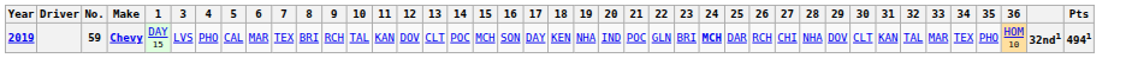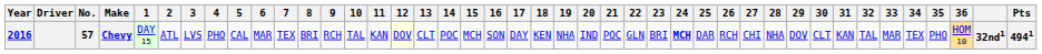 <table class="wikitable" style="text-align:center; font-size:75%">
 <tr>
 <th>Year</th>
 <th>Driver</th>
 <th>No.</th>
 <th>Make</th>
 <th>1</th>
+<th>2</th>
 <th>3</th>
 <th>4</th>
 <th>5</th>
 <th>6</th>
 <th>7</th>
 <th>8</th>
 <th>9</th>
 <th>10</th>
 <th>11</th>
 <th>12</th>
 <th>13</th>
 <th>14</th>
 <th>15</th>
 <th>16</th>
 <th>17</th>
 <th>18</th>
 <th>19</th>
 <th>20</th>
 <th>21</th>
 <th>22</th>
 <th>23</th>
 <th>24</th>
 <th>25</th>
 <th>26</th>
 <th>27</th>
 <th>28</th>
 <th>29</th>
 <th>30</th>
 <th>31</th>
 <th>32</th>
 <th>33</th>
 <th>34</th>
 <th>35</th>
 <th>36</th>
 <th></th>
 <th>Pts</th>
 </tr>
 <tr>
-<th><a href='#'>2019</a></th>
+<th><a href='#'>2016</a></th>
 <th></th>
-<th>59</th>
+<th>57</th>
 <th><a href='#'>Chevy</a></th>
 <td style="background:#DFFFDF;"><a href='#'>DAY</a><br><small>15</small></td>
+<td><a href='#'>ATL</a></td>
 <td><a href='#'>LVS</a></td>
 <td><a href='#'>PHO</a></td>
 <td><a href='#'>CAL</a></td>
 <td><a href='#'>MAR</a></td>
 <td><a href='#'>TEX</a></td>
 <td><a href='#'>BRI</a></td>
 <td><a href='#'>RCH</a></td>
 <td><a href='#'>TAL</a></td>
 <td><a href='#'>KAN</a></td>
-<td><a href='#'>DOV</a></td>
+<td style="background: lightyellow;"><a href='#'>DOV</a></td>
 <td><a href='#'>CLT</a></td>
 <td><a href='#'>POC</a></td>
 <td><a href='#'>MCH</a></td>
 <td><a href='#'>SON</a></td>
 <td><a href='#'>DAY</a></td>
 <td><a href='#'>KEN</a></td>
 <td><a href='#'>NHA</a></td>
 <td><a href='#'>IND</a></td>
 <td><a href='#'>POC</a></td>
 <td><a href='#'>GLN</a></td>
 <td><a href='#'>BRI</a></td>
 <td><strong><a href='#'>MCH</a></strong></td>
 <td><a href='#'>DAR</a></td>
 <td><a href='#'>RCH</a></td>
 <td><a href='#'>CHI</a></td>
 <td><a href='#'>NHA</a></td>
 <td><a href='#'>DOV</a></td>
 <td><a href='#'>CLT</a></td>
 <td><a href='#'>KAN</a></td>
 <td><a href='#'>TAL</a></td>
 <td><a href='#'>MAR</a></td>
 <td><a href='#'>TEX</a></td>
 <td><a href='#'>PHO</a></td>
 <td style="background:#FFDF9F;"><a href='#'>HOM</a><br><small>10</small></td>
 <th>32nd<sup>1</sup></th>
 <th>494<sup>1</sup></th>
 </tr>
 </table>
